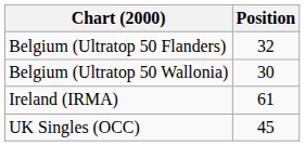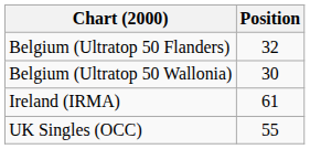 <table class="wikitable sortable">
 <tr>
 <th>Chart (2000)</th>
 <th>Position</th>
 </tr>
 <tr>
 <td>Belgium (Ultratop 50 Flanders)</td>
 <td align="center">32</td>
 </tr>
 <tr>
 <td>Belgium (Ultratop 50 Wallonia)</td>
 <td align="center">30</td>
 </tr>
 <tr>
 <td>Ireland (IRMA)</td>
 <td align="center">61</td>
 </tr>
 <tr>
 <td>UK Singles (OCC)</td>
-<td align="center">45</td>
+<td align="center">55</td>
 </tr>
 </table>
